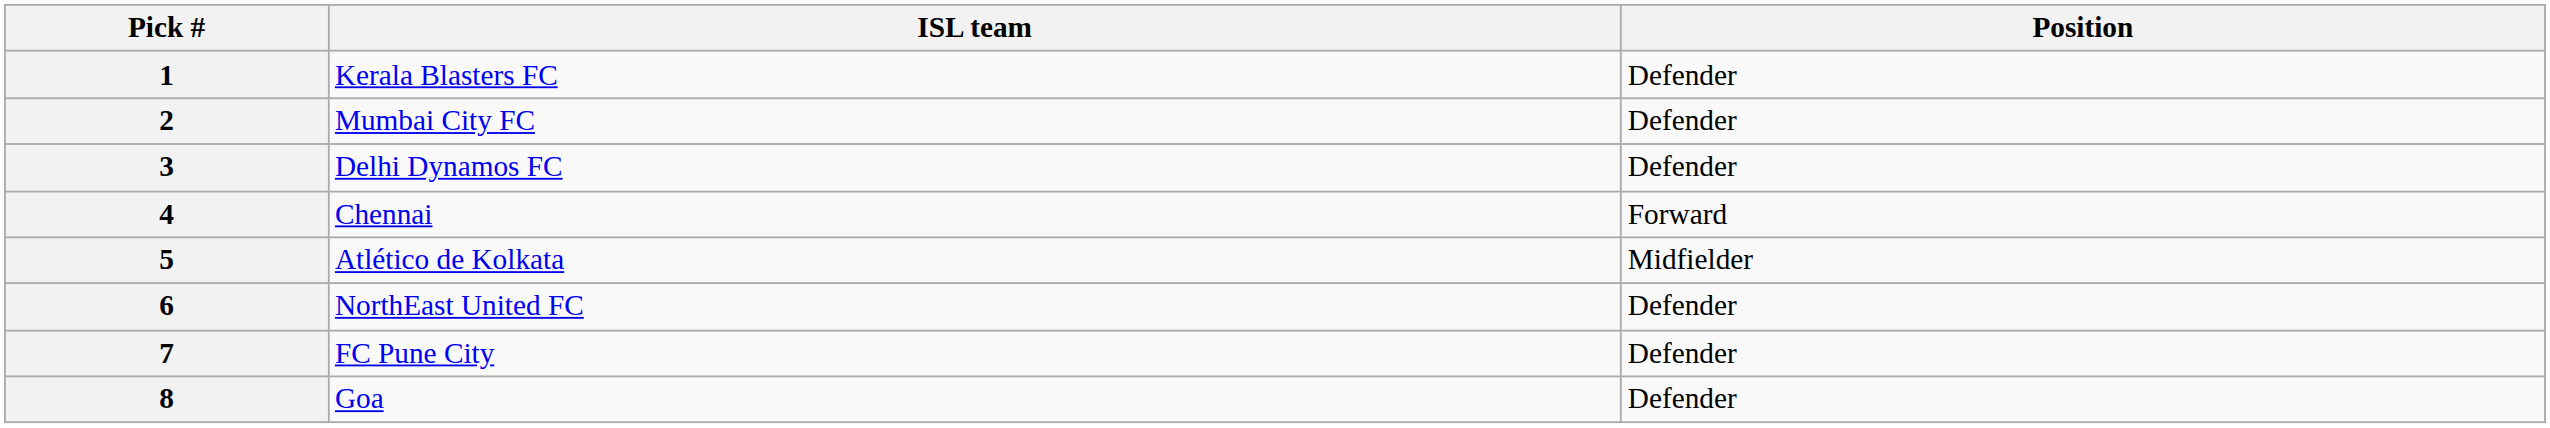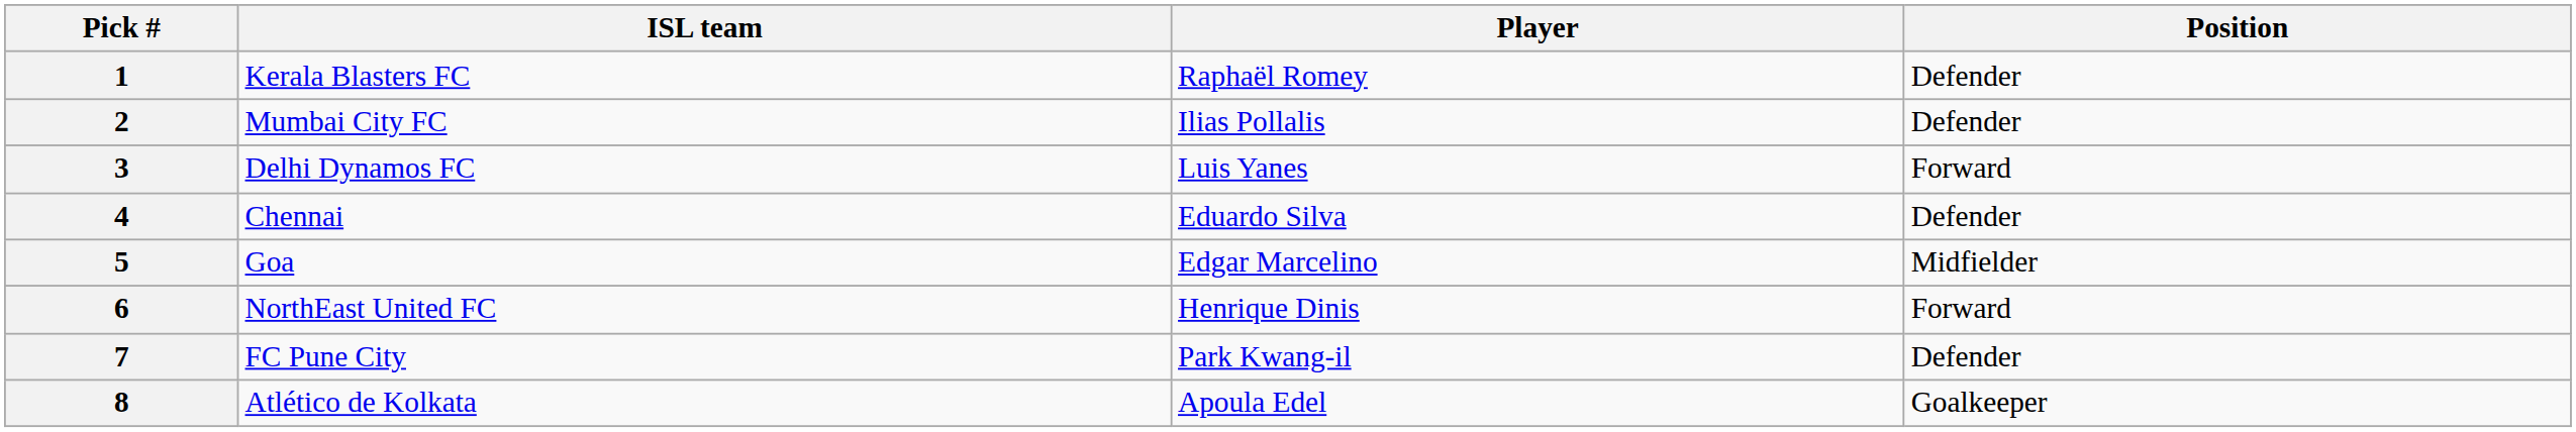 <table class="wikitable sortable" style="width:70%">
 <tr>
 <th width=7%>Pick #</th>
 <th width=28%>ISL team</th>
+<th width=22%>Player</th>
 <th width=20%>Position</th>
 </tr>
 <tr>
 <th>1</th>
 <td><a href='#'>Kerala Blasters FC</a></td>
+<td> <a href='#'>Raphaël Romey</a></td>
 <td>Defender</td>
 </tr>
 <tr>
 <th>2</th>
 <td><a href='#'>Mumbai City FC</a></td>
+<td> <a href='#'>Ilias Pollalis</a></td>
 <td>Defender</td>
 </tr>
 <tr>
 <th>3</th>
 <td><a href='#'>Delhi Dynamos FC</a></td>
-<td>Defender</td>
+<td> <a href='#'>Luis Yanes</a></td>
+<td>Forward</td>
 </tr>
 <tr>
 <th>4</th>
 <td><a href='#'>Chennai</a></td>
-<td>Forward</td>
+<td> <a href='#'>Eduardo Silva</a></td>
+<td>Defender</td>
 </tr>
 <tr>
 <th>5</th>
-<td><a href='#'>Atlético de Kolkata</a></td>
+<td><a href='#'>Goa</a></td>
+<td> <a href='#'>Edgar Marcelino</a></td>
 <td>Midfielder</td>
 </tr>
 <tr>
 <th>6</th>
 <td><a href='#'>NorthEast United FC</a></td>
-<td>Defender</td>
+<td> <a href='#'>Henrique Dinis</a></td>
+<td>Forward</td>
 </tr>
 <tr>
 <th>7</th>
 <td><a href='#'>FC Pune City</a></td>
+<td> <a href='#'>Park Kwang-il</a></td>
 <td>Defender</td>
 </tr>
 <tr>
 <th>8</th>
-<td><a href='#'>Goa</a></td>
-<td>Defender</td>
+<td><a href='#'>Atlético de Kolkata</a></td>
+<td> <a href='#'>Apoula Edel</a></td>
+<td>Goalkeeper</td>
 </tr>
 </table>
